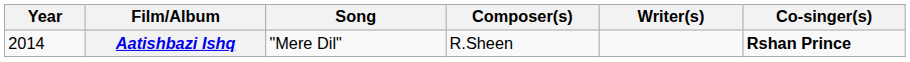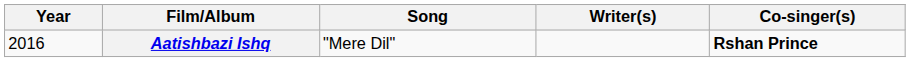 <table class="wikitable plainrowheaders" width="100%" textcolor:#000;">
 <tr>
 <th scope="col" width=9%><strong>Year</strong></th>
 <th scope="col" width=20%><strong>Film/Album</strong></th>
 <th scope="col" width=20%><strong>Song</strong></th>
-<th scope="col" width=17%><strong>Composer(s)</strong></th>
 <th scope="col" width=16%><strong>Writer(s)</strong></th>
 <th scope="col" width=18%><strong>Co-singer(s)</strong></th>
 </tr>
 <tr>
-<td>2014</td>
+<td>2016</td>
 <th scope="row"><em><a href='#'>Aatishbazi Ishq</a></em></th>
 <td>"Mere Dil"</td>
-<td>R.Sheen</td>
 <td></td>
 <td><strong>Rshan Prince</strong></td>
 </tr>
 </table>
